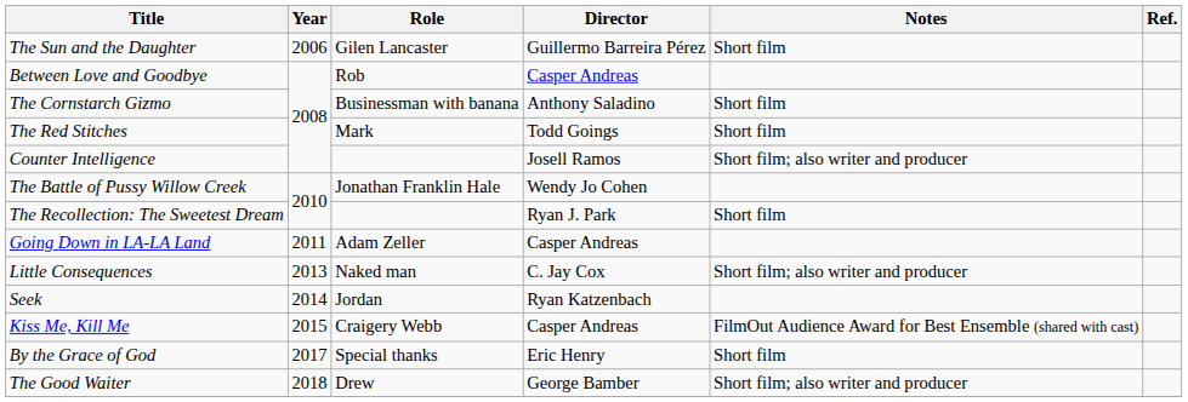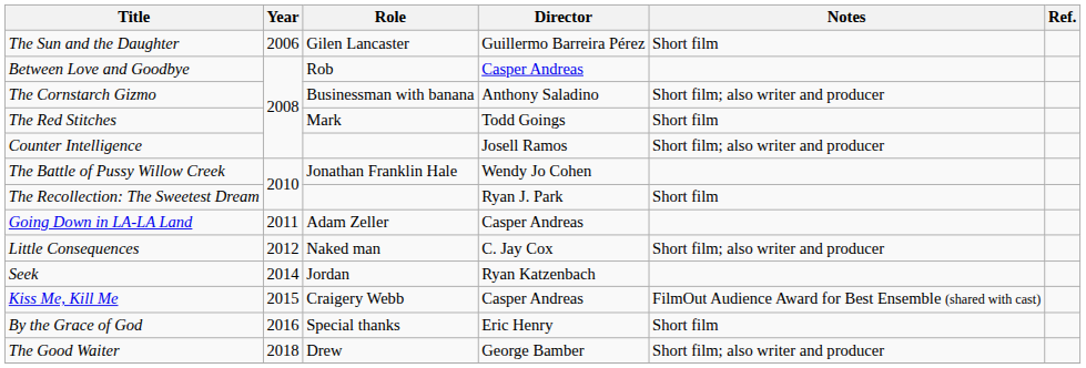 <table class="wikitable sortable">
 <tr>
 <th>Title</th>
 <th>Year</th>
 <th>Role</th>
 <th>Director</th>
 <th class="unsortable">Notes</th>
 <th class="unsortable">Ref.</th>
 </tr>
 <tr>
 <td><em>The Sun and the Daughter</em></td>
 <td>2006</td>
 <td>Gilen Lancaster</td>
 <td>Guillermo Barreira Pérez</td>
 <td>Short film</td>
 <td></td>
 </tr>
 <tr>
 <td><em>Between Love and Goodbye</em></td>
 <td rowspan="4">2008</td>
 <td>Rob</td>
 <td><a href='#'>Casper Andreas</a></td>
 <td></td>
 <td></td>
 </tr>
 <tr>
 <td><em>The Cornstarch Gizmo</em></td>
 <td>Businessman with banana</td>
 <td>Anthony Saladino</td>
-<td>Short film</td>
+<td>Short film; also writer and producer</td>
 <td></td>
 </tr>
 <tr>
 <td><em>The Red Stitches</em></td>
 <td>Mark</td>
 <td>Todd Goings</td>
 <td>Short film</td>
 <td></td>
 </tr>
 <tr>
 <td><em>Counter Intelligence</em></td>
 <td></td>
 <td>Josell Ramos</td>
 <td>Short film; also writer and producer</td>
 <td></td>
 </tr>
 <tr>
 <td><em>The Battle of Pussy Willow Creek</em></td>
 <td rowspan="2">2010</td>
 <td>Jonathan Franklin Hale</td>
 <td>Wendy Jo Cohen</td>
 <td></td>
 <td></td>
 </tr>
 <tr>
 <td><em>The Recollection: The Sweetest Dream</em></td>
 <td></td>
 <td>Ryan J. Park</td>
 <td>Short film</td>
 <td></td>
 </tr>
 <tr>
 <td><em><a href='#'>Going Down in LA-LA Land</a></em></td>
 <td>2011</td>
 <td>Adam Zeller</td>
 <td>Casper Andreas</td>
 <td></td>
 <td></td>
 </tr>
 <tr>
 <td><em>Little Consequences</em></td>
-<td>2013</td>
+<td>2012</td>
 <td>Naked man</td>
 <td>C. Jay Cox</td>
 <td>Short film; also writer and producer</td>
 <td></td>
 </tr>
 <tr>
 <td><em>Seek</em></td>
 <td>2014</td>
 <td>Jordan</td>
 <td>Ryan Katzenbach</td>
 <td></td>
 <td></td>
 </tr>
 <tr>
 <td><em><a href='#'>Kiss Me, Kill Me</a></em></td>
 <td>2015</td>
 <td>Craigery Webb</td>
 <td>Casper Andreas</td>
 <td>FilmOut Audience Award for Best Ensemble <small>(shared with cast)</small></td>
 <td></td>
 </tr>
 <tr>
 <td><em>By the Grace of God</em></td>
-<td rowspan="1">2017</td>
+<td rowspan="1">2016</td>
 <td>Special thanks</td>
 <td>Eric Henry</td>
 <td>Short film</td>
 <td></td>
 </tr>
 <tr>
 <td><em>The Good Waiter</em></td>
 <td>2018</td>
 <td>Drew</td>
 <td>George Bamber</td>
 <td>Short film; also writer and producer</td>
 <td></td>
 </tr>
 <tr>
 </tr>
 </table>
